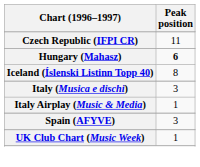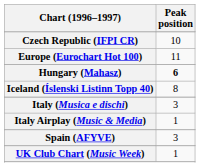 <table class="wikitable sortable plainrowheaders" style="text-align:center">
 <tr>
 <th>Chart (1996–1997)</th>
 <th>Peak<br>position</th>
 </tr>
 <tr>
 </tr>
 <tr>
 </tr>
 <tr>
 </tr>
 <tr>
 <th scope="row">Czech Republic (<a href='#'>IFPI CR</a>)</th>
+<td>10</td>
+</tr>
+<tr>
+<th scope="row">Europe (<a href='#'>Eurochart Hot 100</a>)</th>
 <td>11</td>
 </tr>
 <tr>
 </tr>
 <tr>
 </tr>
 <tr>
 <th scope="row">Hungary (<a href='#'>Mahasz</a>)</th>
 <td><strong>6</strong></td>
 </tr>
 <tr>
 <th scope="row">Iceland (<a href='#'>Íslenski Listinn Topp 40</a>)</th>
 <td>8</td>
 </tr>
 <tr>
 </tr>
 <tr>
 <th scope="row">Italy (<em><a href='#'>Musica e dischi</a></em>)</th>
 <td>3</td>
 </tr>
 <tr>
 <th scope="row">Italy Airplay (<em><a href='#'>Music & Media</a></em>)</th>
 <td>1</td>
 </tr>
 <tr>
 </tr>
 <tr>
 </tr>
 <tr>
 </tr>
 <tr>
 <th scope="row">Spain (<a href='#'>AFYVE</a>)</th>
 <td>3</td>
 </tr>
 <tr>
 </tr>
 <tr>
 </tr>
 <tr>
 <th scope="row"><a href='#'>UK Club Chart</a> (<em><a href='#'>Music Week</a></em>)</th>
 <td>1</td>
 </tr>
 <tr>
 </tr>
 <tr>
 </tr>
 </table>
